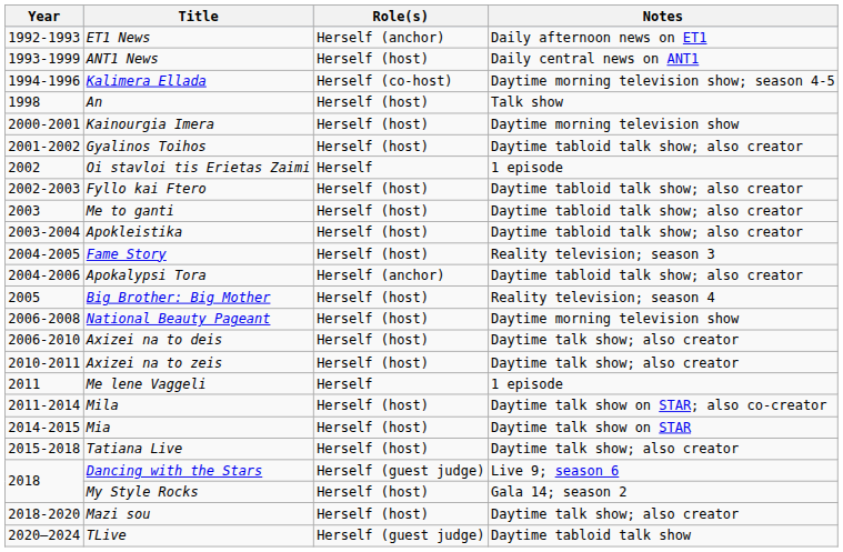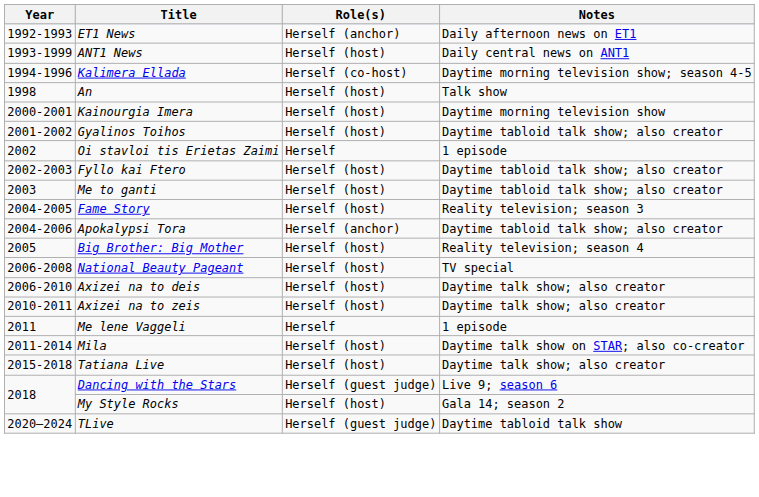 <table class="wikitable">
 <tr style="background:#b0c4de; text-align:center;">
 <th>Year</th>
 <th>Title</th>
 <th>Role(s)</th>
 <th>Notes</th>
 </tr>
 <tr>
 <td>1992-1993</td>
 <td><em>ET1 News</em></td>
 <td>Herself (anchor)</td>
 <td>Daily afternoon news on <a href='#'>ET1</a></td>
 </tr>
 <tr>
 <td>1993-1999</td>
 <td><em>ANT1 News</em></td>
 <td>Herself (host)</td>
 <td>Daily central news on <a href='#'>ANT1</a></td>
 </tr>
 <tr>
 <td>1994-1996</td>
 <td><em><a href='#'>Kalimera Ellada</a></em></td>
 <td>Herself (co-host)</td>
 <td>Daytime morning television show; season 4-5</td>
 </tr>
 <tr>
 <td>1998</td>
 <td><em>An</em></td>
 <td>Herself (host)</td>
 <td>Talk show</td>
 </tr>
 <tr>
 <td>2000-2001</td>
 <td><em>Kainourgia Imera</em></td>
 <td>Herself (host)</td>
 <td>Daytime morning television show</td>
 </tr>
 <tr>
 <td>2001-2002</td>
 <td><em>Gyalinos Toihos</em></td>
 <td>Herself (host)</td>
 <td>Daytime tabloid talk show; also creator</td>
 </tr>
 <tr>
 <td>2002</td>
 <td><em>Oi stavloi tis Erietas Zaimi</em></td>
 <td>Herself</td>
 <td>1 episode</td>
 </tr>
 <tr>
 <td>2002-2003</td>
 <td><em>Fyllo kai Ftero</em></td>
 <td>Herself (host)</td>
 <td>Daytime tabloid talk show; also creator</td>
 </tr>
 <tr>
 <td>2003</td>
 <td><em>Me to ganti</em></td>
 <td>Herself (host)</td>
 <td>Daytime tabloid talk show; also creator</td>
 </tr>
 <tr>
-<td>2003-2004</td>
-<td><em>Apokleistika</em></td>
-<td>Herself (host)</td>
-<td>Daytime tabloid talk show; also creator</td>
-</tr>
-<tr>
 <td>2004-2005</td>
 <td><em><a href='#'>Fame Story</a></em></td>
 <td>Herself (host)</td>
 <td>Reality television; season 3</td>
 </tr>
 <tr>
 <td>2004-2006</td>
 <td><em>Apokalypsi Tora</em></td>
 <td>Herself (anchor)</td>
 <td>Daytime tabloid talk show; also creator</td>
 </tr>
 <tr>
 <td>2005</td>
 <td><em><a href='#'>Big Brother: Big Mother</a></em></td>
 <td>Herself (host)</td>
 <td>Reality television; season 4</td>
 </tr>
 <tr>
 <td>2006-2008</td>
 <td><a href='#'><em>National Beauty Pageant</em></a></td>
 <td>Herself (host)</td>
-<td>Daytime morning television show</td>
+<td>TV special</td>
 </tr>
 <tr>
 <td>2006-2010</td>
 <td><em>Axizei na to deis</em></td>
 <td>Herself (host)</td>
 <td>Daytime talk show; also creator</td>
 </tr>
 <tr>
 <td>2010-2011</td>
 <td><em>Axizei na to zeis</em></td>
 <td>Herself (host)</td>
 <td>Daytime talk show; also creator</td>
 </tr>
 <tr>
 <td>2011</td>
 <td><em>Me lene Vaggeli</em></td>
 <td>Herself</td>
 <td>1 episode</td>
 </tr>
 <tr>
 <td>2011-2014</td>
 <td><em>Mila</em></td>
 <td>Herself (host)</td>
 <td>Daytime talk show on <a href='#'>STAR</a>; also co-creator</td>
 </tr>
 <tr>
-<td>2014-2015</td>
-<td><em>Mia</em></td>
-<td>Herself (host)</td>
-<td>Daytime talk show on <a href='#'>STAR</a></td>
-</tr>
-<tr>
 <td>2015-2018</td>
 <td><em>Tatiana Live</em></td>
 <td>Herself (host)</td>
 <td>Daytime talk show; also creator</td>
 </tr>
 <tr>
 <td rowspan="2">2018</td>
 <td><em><a href='#'>Dancing with the Stars</a></em></td>
 <td>Herself (guest judge)</td>
 <td>Live 9; <a href='#'>season 6</a></td>
 </tr>
 <tr>
 <td><em>My Style Rocks</em></td>
 <td>Herself (host)</td>
 <td>Gala 14; season 2</td>
 </tr>
 <tr>
-<td>2018-2020</td>
-<td><em>Mazi sou</em></td>
-<td>Herself (host)</td>
-<td>Daytime talk show; also creator</td>
-</tr>
-<tr>
 <td>2020–2024</td>
 <td><em>TLive</em></td>
 <td>Herself (guest judge)</td>
 <td>Daytime tabloid talk show</td>
 </tr>
 </table>
